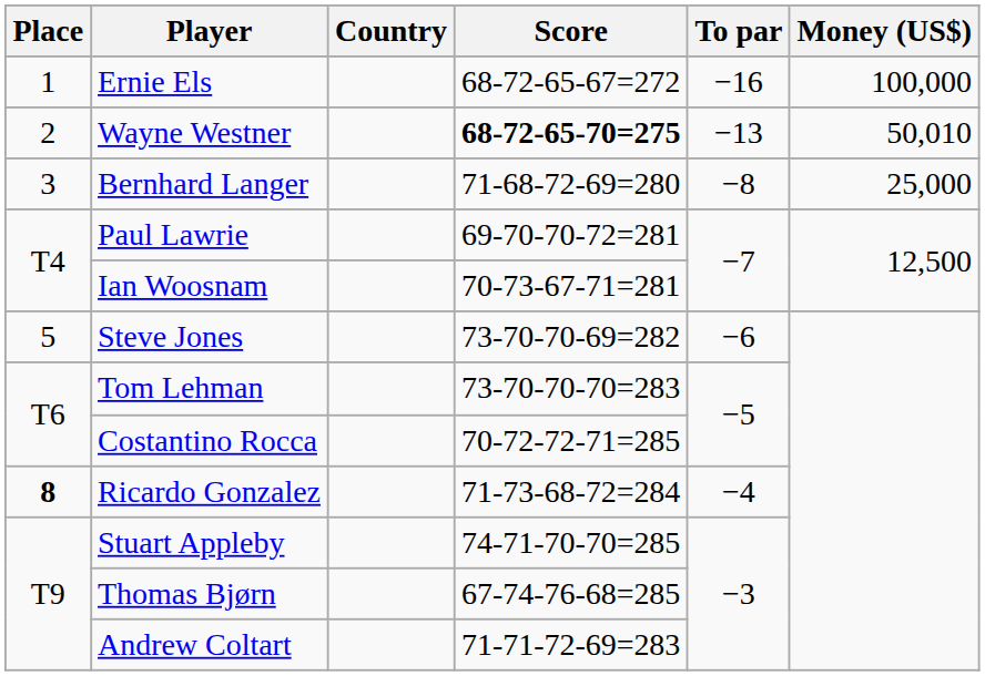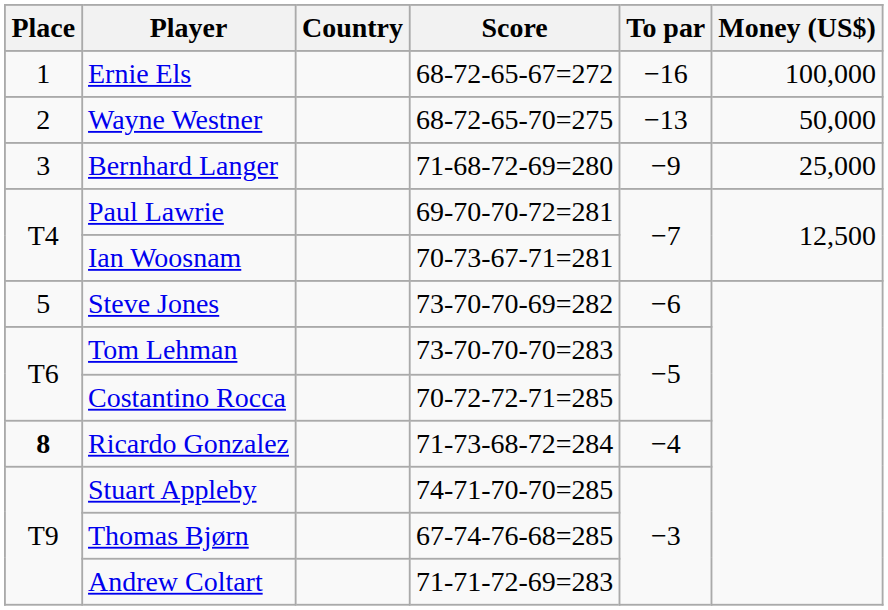 <table class="wikitable" style="font-size:95%;">
 <tr>
 <th>Place</th>
 <th>Player</th>
 <th>Country</th>
 <th>Score</th>
 <th>To par</th>
 <th>Money (US$)</th>
 </tr>
 <tr>
 <td align=center>1</td>
 <td><a href='#'>Ernie Els</a></td>
 <td></td>
 <td>68-72-65-67=272</td>
 <td align=center>−16</td>
 <td align=right>100,000</td>
 </tr>
 <tr>
 <td align=center>2</td>
 <td><a href='#'>Wayne Westner</a></td>
 <td></td>
-<td><strong>68-72-65-70=275</strong></td>
+<td>68-72-65-70=275</td>
 <td align=center>−13</td>
-<td align=right>50,010</td>
+<td align=right>50,000</td>
 </tr>
 <tr>
 <td align=center>3</td>
 <td><a href='#'>Bernhard Langer</a></td>
 <td></td>
 <td>71-68-72-69=280</td>
-<td align=center>−8</td>
+<td align=center>−9</td>
 <td align=right>25,000</td>
 </tr>
 <tr>
 <td rowspan=2 align=center>T4</td>
 <td><a href='#'>Paul Lawrie</a></td>
 <td></td>
 <td>69-70-70-72=281</td>
 <td rowspan=2 align=center>−7</td>
 <td rowspan=2 align=right>12,500</td>
 </tr>
 <tr>
 <td><a href='#'>Ian Woosnam</a></td>
 <td></td>
 <td>70-73-67-71=281</td>
 </tr>
 <tr>
 <td align=center>5</td>
 <td><a href='#'>Steve Jones</a></td>
 <td></td>
 <td>73-70-70-69=282</td>
 <td align=center>−6</td>
 <td rowspan="7"></td>
 </tr>
 <tr>
 <td rowspan=2 align=center>T6</td>
 <td><a href='#'>Tom Lehman</a></td>
 <td></td>
 <td>73-70-70-70=283</td>
 <td rowspan=2 align=center>−5</td>
 </tr>
 <tr>
 <td><a href='#'>Costantino Rocca</a></td>
 <td></td>
 <td>70-72-72-71=285</td>
 </tr>
 <tr>
 <td align=center><strong>8</strong></td>
 <td><a href='#'>Ricardo Gonzalez</a></td>
 <td></td>
 <td>71-73-68-72=284</td>
 <td align=center>−4</td>
 </tr>
 <tr>
 <td rowspan=3 align=center>T9</td>
 <td><a href='#'>Stuart Appleby</a></td>
 <td></td>
 <td>74-71-70-70=285</td>
 <td rowspan=3 align=center>−3</td>
 </tr>
 <tr>
 <td><a href='#'>Thomas Bjørn</a></td>
 <td></td>
 <td>67-74-76-68=285</td>
 </tr>
 <tr>
 <td><a href='#'>Andrew Coltart</a></td>
 <td></td>
 <td>71-71-72-69=283</td>
 </tr>
 </table>
